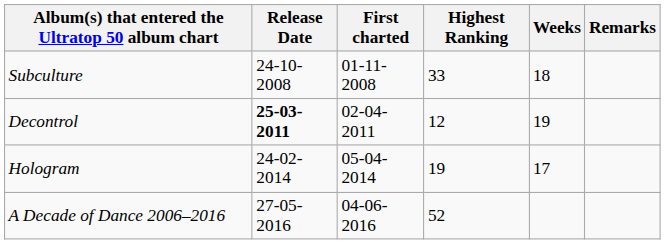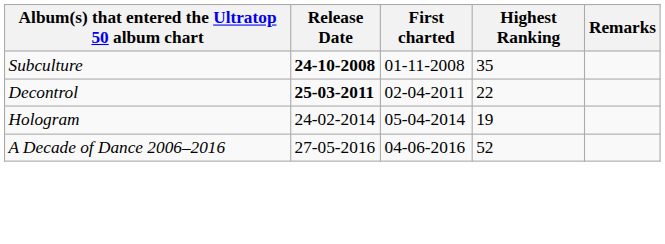 <table class="wikitable">
 <tr>
 <th>Album(s) that entered the <a href='#'>Ultratop 50</a> album chart</th>
 <th>Release Date</th>
 <th>First charted</th>
 <th>Highest Ranking</th>
-<th>Weeks</th>
 <th>Remarks</th>
 </tr>
 <tr>
 <td align="left"><em>Subculture</em></td>
-<td>24-10-2008</td>
+<td><strong>24-10-2008</strong></td>
 <td>01-11-2008</td>
-<td>33</td>
-<td>18</td>
+<td>35</td>
 <td></td>
 </tr>
 <tr>
 <td align="left"><em>Decontrol</em></td>
 <td><strong>25-03-2011</strong></td>
 <td>02-04-2011</td>
-<td>12</td>
-<td>19</td>
+<td>22</td>
 <td></td>
 </tr>
 <tr>
 <td align="left"><em>Hologram</em></td>
 <td>24-02-2014</td>
 <td>05-04-2014</td>
 <td>19</td>
-<td>17</td>
 <td></td>
 </tr>
 <tr>
 <td align="left"><em>A Decade of Dance 2006–2016</em></td>
 <td>27-05-2016</td>
 <td>04-06-2016</td>
 <td>52</td>
 <td></td>
-<td></td>
 </tr>
 </table>
